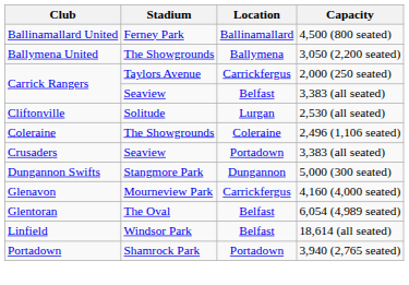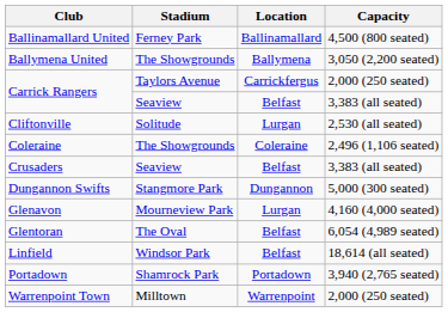 <table class="wikitable sortable">
 <tr>
 <th>Club</th>
 <th>Stadium</th>
 <th>Location</th>
 <th>Capacity</th>
 </tr>
 <tr>
 <td><a href='#'>Ballinamallard United</a></td>
 <td><a href='#'>Ferney Park</a></td>
 <td style="text-align:center;"><a href='#'>Ballinamallard</a></td>
 <td>4,500 (800 seated)</td>
 </tr>
 <tr>
 <td><a href='#'>Ballymena United</a></td>
 <td><a href='#'>The Showgrounds</a></td>
 <td style="text-align:center;"><a href='#'>Ballymena</a></td>
 <td>3,050 (2,200 seated)</td>
 </tr>
 <tr>
 <td rowspan="2"><a href='#'>Carrick Rangers</a></td>
 <td><a href='#'>Taylors Avenue</a></td>
 <td style="text-align:center;"><a href='#'>Carrickfergus</a></td>
 <td>2,000 (250 seated)</td>
 </tr>
 <tr>
 <td><a href='#'>Seaview</a></td>
 <td style="text-align:center;"><a href='#'>Belfast</a></td>
 <td>3,383 (all seated)</td>
 </tr>
 <tr>
 <td><a href='#'>Cliftonville</a></td>
 <td><a href='#'>Solitude</a></td>
 <td style="text-align:center;"><a href='#'>Lurgan</a></td>
 <td>2,530 (all seated)</td>
 </tr>
 <tr>
 <td><a href='#'>Coleraine</a></td>
 <td><a href='#'>The Showgrounds</a></td>
 <td style="text-align:center;"><a href='#'>Coleraine</a></td>
 <td>2,496 (1,106 seated)</td>
 </tr>
 <tr>
 <td><a href='#'>Crusaders</a></td>
 <td><a href='#'>Seaview</a></td>
-<td style="text-align:center;"><a href='#'>Portadown</a></td>
+<td style="text-align:center;"><a href='#'>Belfast</a></td>
 <td>3,383 (all seated)</td>
 </tr>
 <tr>
 <td><a href='#'>Dungannon Swifts</a></td>
 <td><a href='#'>Stangmore Park</a></td>
 <td style="text-align:center;"><a href='#'>Dungannon</a></td>
 <td>5,000 (300 seated)</td>
 </tr>
 <tr>
 <td><a href='#'>Glenavon</a></td>
 <td><a href='#'>Mourneview Park</a></td>
-<td style="text-align:center;"><a href='#'>Carrickfergus</a></td>
+<td style="text-align:center;"><a href='#'>Lurgan</a></td>
 <td>4,160 (4,000 seated)</td>
 </tr>
 <tr>
 <td><a href='#'>Glentoran</a></td>
 <td><a href='#'>The Oval</a></td>
 <td style="text-align:center;"><a href='#'>Belfast</a></td>
 <td>6,054 (4,989 seated)</td>
 </tr>
 <tr>
 <td><a href='#'>Linfield</a></td>
 <td><a href='#'>Windsor Park</a></td>
 <td style="text-align:center;"><a href='#'>Belfast</a></td>
 <td>18,614 (all seated)</td>
 </tr>
 <tr>
 <td><a href='#'>Portadown</a></td>
 <td><a href='#'>Shamrock Park</a></td>
 <td style="text-align:center;"><a href='#'>Portadown</a></td>
 <td>3,940 (2,765 seated)</td>
 </tr>
+<tr>
+<td><a href='#'>Warrenpoint Town</a></td>
+<td>Milltown</td>
+<td style="text-align:center;"><a href='#'>Warrenpoint</a></td>
+<td>2,000 (250 seated)</td>
+</tr>
 </table>
